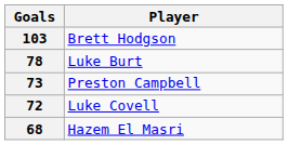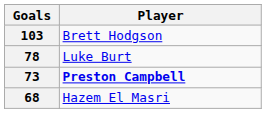 <table class="wikitable" style="text-align:left;">
 <tr>
 <th width=50>Goals</th>
 <th width=200>Player</th>
 </tr>
 <tr>
 <th>103</th>
 <td> <a href='#'>Brett Hodgson</a></td>
 </tr>
 <tr>
 <th>78</th>
 <td> <a href='#'>Luke Burt</a></td>
 </tr>
 <tr>
 <th>73</th>
-<td> <a href='#'>Preston Campbell</a></td>
-</tr>
-<tr>
-<th>72</th>
-<td> <a href='#'>Luke Covell</a></td>
+<td><strong> <a href='#'>Preston Campbell</a></strong></td>
 </tr>
 <tr>
 <th>68</th>
 <td> <a href='#'>Hazem El Masri</a></td>
 </tr>
 </table>
